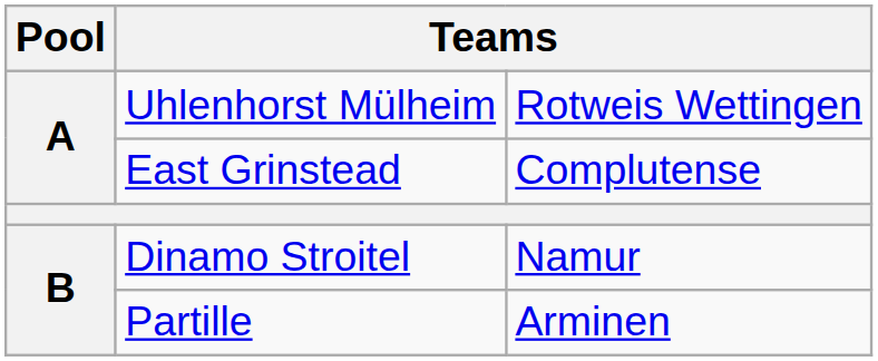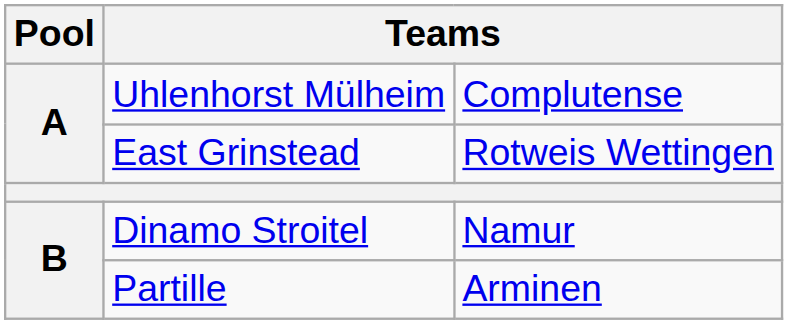 <table class="wikitable">
 <tr>
 <th>Pool</th>
 <th colspan=2>Teams</th>
 </tr>
 <tr>
 <th rowspan=2>A</th>
 <td> <a href='#'>Uhlenhorst Mülheim</a></td>
-<td> <a href='#'>Rotweis Wettingen</a></td>
+<td> <a href='#'>Complutense</a></td>
 </tr>
 <tr>
 <td> <a href='#'>East Grinstead</a></td>
-<td> <a href='#'>Complutense</a></td>
+<td> <a href='#'>Rotweis Wettingen</a></td>
 </tr>
 <tr>
 <th colspan=3></th>
 </tr>
 <tr>
 <th rowspan=2>B</th>
 <td> <a href='#'>Dinamo Stroitel</a></td>
 <td> <a href='#'>Namur</a></td>
 </tr>
 <tr>
 <td> <a href='#'>Partille</a></td>
 <td> <a href='#'>Arminen</a></td>
 </tr>
 </table>
